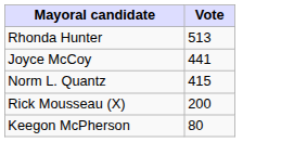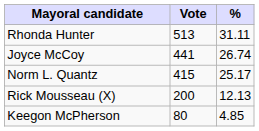 <table class="wikitable">
 <tr>
 <th style="background:#ddf; width:200px;">Mayoral candidate</th>
 <th style="background:#ddf; width:50px;">Vote</th>
+<th style="background:#ddf; width:30px;">%</th>
 </tr>
 <tr>
 <td>Rhonda Hunter</td>
 <td>513</td>
+<td>31.11</td>
 </tr>
 <tr>
 <td>Joyce McCoy</td>
 <td>441</td>
+<td>26.74</td>
 </tr>
 <tr>
 <td>Norm L. Quantz</td>
 <td>415</td>
+<td>25.17</td>
 </tr>
 <tr>
 <td>Rick Mousseau (X)</td>
 <td>200</td>
+<td>12.13</td>
 </tr>
 <tr>
 <td>Keegon McPherson</td>
 <td>80</td>
+<td>4.85</td>
 </tr>
 </table>
